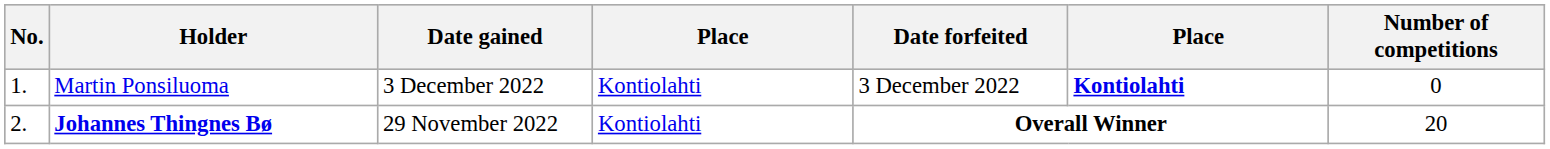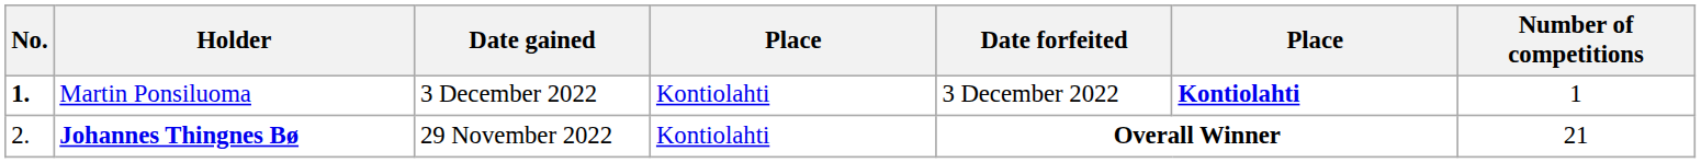 <table class="wikitable plainrowheaders" style="background:#fff; font-size:86%; line-height:16px; border:grey solid 1px; border-collapse:collapse;">
 <tr>
 <th style="width:1em;">No.</th>
 <th style="width:14em;">Holder</th>
 <th style="width:9em;">Date gained</th>
 <th style="width:11em;">Place</th>
 <th style="width:9em;">Date forfeited</th>
 <th style="width:11em;">Place</th>
 <th style="width:9em;">Number of competitions</th>
 </tr>
 <tr>
-<td>1.</td>
+<td><strong>1.</strong></td>
 <td> <a href='#'>Martin Ponsiluoma</a></td>
 <td>3 December 2022</td>
 <td> <a href='#'>Kontiolahti</a></td>
 <td>3 December 2022</td>
 <td><strong> <a href='#'>Kontiolahti</a></strong></td>
-<td align=center>0</td>
+<td align=center>1</td>
 </tr>
 <tr>
 <td>2.</td>
 <td> <strong><a href='#'>Johannes Thingnes Bø</a></strong></td>
 <td>29 November 2022</td>
 <td> <a href='#'>Kontiolahti</a></td>
 <td align=center colspan=2><strong>Overall Winner</strong></td>
-<td align=center>20</td>
+<td align=center>21</td>
 </tr>
 </table>
